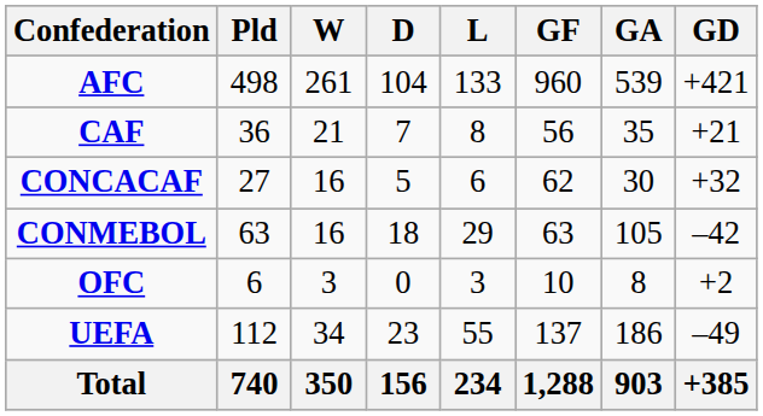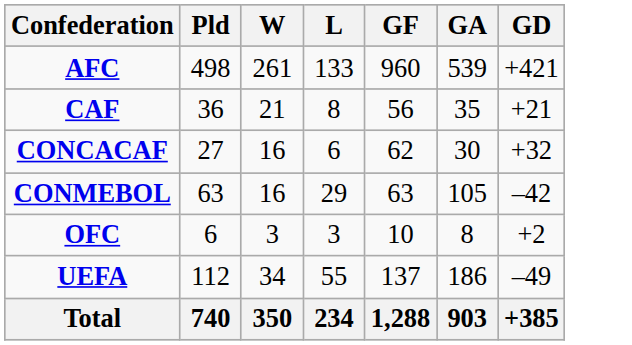 <table class="wikitable sortable" style="text-align: center;">
 <tr>
 <th width=70>Confederation</th>
 <th width=30>Pld</th>
 <th width=30>W</th>
-<th width=30>D</th>
 <th width=30>L</th>
 <th width=30>GF</th>
 <th width=30>GA</th>
 <th width=30>GD</th>
 </tr>
 <tr>
 <td><strong><a href='#'>AFC</a></strong></td>
 <td>498</td>
 <td>261</td>
-<td>104</td>
 <td>133</td>
 <td>960</td>
 <td>539</td>
 <td>+421</td>
 </tr>
 <tr>
 <td><strong><a href='#'>CAF</a></strong></td>
 <td>36</td>
 <td>21</td>
-<td>7</td>
 <td>8</td>
 <td>56</td>
 <td>35</td>
 <td>+21</td>
 </tr>
 <tr>
 <td><strong><a href='#'>CONCACAF</a></strong></td>
 <td>27</td>
 <td>16</td>
-<td>5</td>
 <td>6</td>
 <td>62</td>
 <td>30</td>
 <td>+32</td>
 </tr>
 <tr>
 <td><strong><a href='#'>CONMEBOL</a></strong></td>
 <td>63</td>
 <td>16</td>
-<td>18</td>
 <td>29</td>
 <td>63</td>
 <td>105</td>
 <td>–42</td>
 </tr>
 <tr>
 <td><strong><a href='#'>OFC</a></strong></td>
 <td>6</td>
 <td>3</td>
-<td>0</td>
 <td>3</td>
 <td>10</td>
 <td>8</td>
 <td>+2</td>
 </tr>
 <tr>
 <td><strong><a href='#'>UEFA</a></strong></td>
 <td>112</td>
 <td>34</td>
-<td>23</td>
 <td>55</td>
 <td>137</td>
 <td>186</td>
 <td>–49</td>
 </tr>
 <tr>
 <th>Total</th>
 <th>740</th>
 <th>350</th>
-<th>156</th>
 <th>234</th>
 <th>1,288</th>
 <th>903</th>
 <th>+385</th>
 </tr>
 </table>
